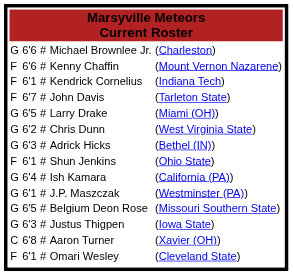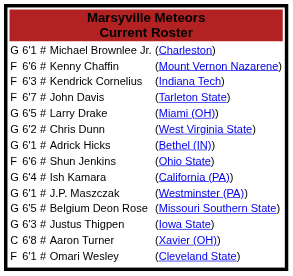 <table style="border:5px solid #000000;" cellspacing=3>
 <tr align="center" bgcolor="#B22222">
 <td colspan=5><span><big><strong>Marsyville Meteors</strong><br><strong>Current Roster</strong></big></span></td>
 </tr>
 <tr>
 <td>G</td>
-<td>6'6</td>
+<td>6'1</td>
 <td>#</td>
 <td>Michael Brownlee Jr.</td>
 <td>(<a href='#'>Charleston</a>)</td>
 </tr>
 <tr>
 <td>F</td>
 <td>6'6</td>
 <td>#</td>
 <td>Kenny Chaffin</td>
 <td>(<a href='#'>Mount Vernon Nazarene</a>)</td>
 </tr>
 <tr>
 <td>F</td>
-<td>6'1</td>
+<td>6'3</td>
 <td>#</td>
 <td>Kendrick Cornelius</td>
 <td>(<a href='#'>Indiana Tech</a>)</td>
 </tr>
 <tr>
 <td>F</td>
 <td>6'7</td>
 <td>#</td>
 <td>John Davis</td>
 <td>(<a href='#'>Tarleton State</a>)</td>
 </tr>
 <tr>
 <td>G</td>
 <td>6'5</td>
 <td>#</td>
 <td>Larry Drake</td>
 <td>(<a href='#'>Miami (OH)</a>)</td>
 </tr>
 <tr>
 <td>G</td>
 <td>6'2</td>
 <td>#</td>
 <td>Chris Dunn</td>
 <td>(<a href='#'>West Virginia State</a>)</td>
 </tr>
 <tr>
 <td>G</td>
-<td>6'3</td>
+<td>6'1</td>
 <td>#</td>
 <td>Adrick Hicks</td>
 <td>(<a href='#'>Bethel (IN)</a>)</td>
 </tr>
 <tr>
 <td>F</td>
-<td>6'1</td>
+<td>6'6</td>
 <td>#</td>
 <td>Shun Jenkins</td>
 <td>(<a href='#'>Ohio State</a>)</td>
 </tr>
 <tr>
 <td>G</td>
 <td>6'4</td>
 <td>#</td>
 <td>Ish Kamara</td>
 <td>(<a href='#'>California (PA)</a>)</td>
 </tr>
 <tr>
 <td>G</td>
 <td>6'1</td>
 <td>#</td>
 <td>J.P. Maszczak</td>
 <td>(<a href='#'>Westminster (PA)</a>)</td>
 </tr>
 <tr>
 <td>G</td>
 <td>6'5</td>
 <td>#</td>
 <td>Belgium Deon Rose</td>
 <td>(<a href='#'>Missouri Southern State</a>)</td>
 </tr>
 <tr>
 <td>G</td>
 <td>6'3</td>
 <td>#</td>
 <td>Justus Thigpen</td>
 <td>(<a href='#'>Iowa State</a>)</td>
 </tr>
 <tr>
 <td>C</td>
 <td>6'8</td>
 <td>#</td>
 <td>Aaron Turner</td>
 <td>(<a href='#'>Xavier (OH)</a>)</td>
 </tr>
 <tr>
 <td>F</td>
 <td>6'1</td>
 <td>#</td>
 <td>Omari Wesley</td>
 <td>(<a href='#'>Cleveland State</a>)</td>
 </tr>
 <tr>
 </tr>
 </table>
